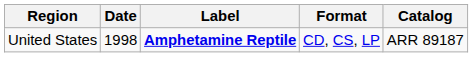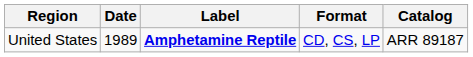 <table class="wikitable">
 <tr>
 <th>Region</th>
 <th>Date</th>
 <th>Label</th>
 <th>Format</th>
 <th>Catalog</th>
 </tr>
 <tr>
 <td>United States</td>
-<td>1998</td>
+<td>1989</td>
 <td><strong><a href='#'>Amphetamine Reptile</a></strong></td>
 <td><a href='#'>CD</a>, <a href='#'>CS</a>, <a href='#'>LP</a></td>
 <td>ARR 89187</td>
 </tr>
 </table>
